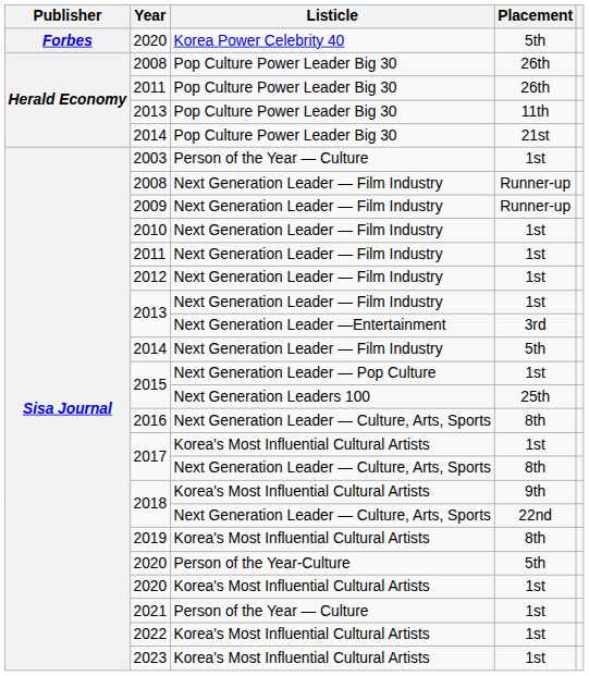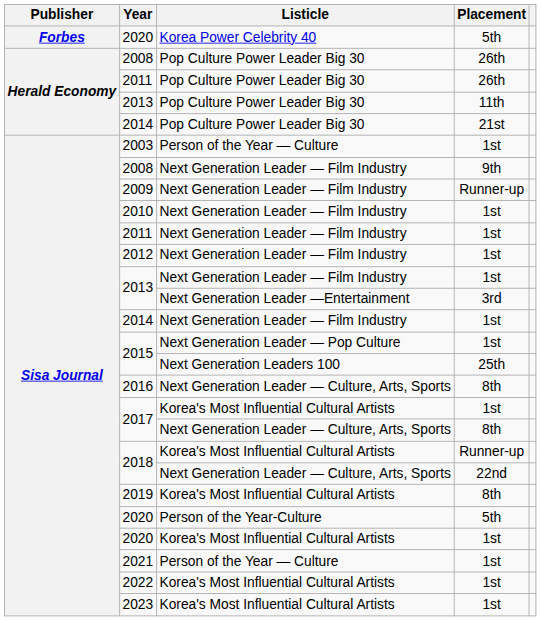 <table class="wikitable plainrowheaders sortable" style="margin-right: 0;">
 <tr>
 <th scope="col">Publisher</th>
 <th scope="col">Year</th>
 <th scope="col">Listicle</th>
 <th scope="col">Placement</th>
 <th scope="col" class="unsortable"></th>
 </tr>
 <tr>
 <th scope="row"><em><a href='#'>Forbes</a></em></th>
 <td>2020</td>
 <td><a href='#'>Korea Power Celebrity 40</a></td>
 <td style="text-align:center;">5th</td>
 <td style="text-align:center;"></td>
 </tr>
 <tr>
 <th rowspan="4" scope="row"><em>Herald Economy</em></th>
 <td>2008</td>
 <td>Pop Culture Power Leader Big 30</td>
 <td style="text-align:center;">26th</td>
 <td></td>
 </tr>
 <tr>
 <td>2011</td>
 <td>Pop Culture Power Leader Big 30</td>
 <td style="text-align:center;">26th</td>
 <td></td>
 </tr>
 <tr>
 <td>2013</td>
 <td>Pop Culture Power Leader Big 30</td>
 <td style="text-align:center;">11th</td>
 <td></td>
 </tr>
 <tr>
 <td>2014</td>
 <td>Pop Culture Power Leader Big 30</td>
 <td style="text-align:center;">21st</td>
 <td></td>
 </tr>
 <tr>
 <th rowspan="22" scope="row"><em><a href='#'>Sisa Journal</a></em></th>
 <td>2003</td>
 <td>Person of the Year — Culture</td>
 <td style="text-align:center;">1st</td>
 <td></td>
 </tr>
 <tr>
 <td>2008</td>
 <td>Next Generation Leader — Film Industry</td>
-<td style="text-align:center;">Runner-up</td>
+<td style="text-align:center;">9th</td>
 <td></td>
 </tr>
 <tr>
 <td>2009</td>
 <td>Next Generation Leader — Film Industry</td>
 <td style="text-align:center;">Runner-up</td>
 <td></td>
 </tr>
 <tr>
 <td>2010</td>
 <td>Next Generation Leader — Film Industry</td>
 <td style="text-align:center;">1st</td>
 <td></td>
 </tr>
 <tr>
 <td>2011</td>
 <td>Next Generation Leader — Film Industry</td>
 <td style="text-align:center;">1st</td>
 <td></td>
 </tr>
 <tr>
 <td>2012</td>
 <td>Next Generation Leader — Film Industry</td>
 <td style="text-align:center;">1st</td>
 <td></td>
 </tr>
 <tr>
 <td rowspan="2">2013</td>
 <td>Next Generation Leader — Film Industry</td>
 <td style="text-align:center;">1st</td>
 <td></td>
 </tr>
 <tr>
 <td>Next Generation Leader —Entertainment</td>
 <td style="text-align:center;">3rd</td>
 <td></td>
 </tr>
 <tr>
 <td>2014</td>
 <td>Next Generation Leader — Film Industry</td>
-<td style="text-align:center;">5th</td>
+<td style="text-align:center;">1st</td>
 <td></td>
 </tr>
 <tr>
 <td rowspan="2">2015</td>
 <td>Next Generation Leader — Pop Culture</td>
 <td style="text-align:center;">1st</td>
 <td></td>
 </tr>
 <tr>
 <td>Next Generation Leaders 100</td>
 <td style="text-align:center;">25th</td>
 <td></td>
 </tr>
 <tr>
 <td>2016</td>
 <td>Next Generation Leader — Culture, Arts, Sports</td>
 <td style="text-align:center;">8th</td>
 <td></td>
 </tr>
 <tr>
 <td rowspan="2">2017</td>
 <td>Korea's Most Influential Cultural Artists</td>
 <td style="text-align:center;">1st</td>
 <td></td>
 </tr>
 <tr>
 <td>Next Generation Leader — Culture, Arts, Sports</td>
 <td style="text-align:center;">8th</td>
 <td></td>
 </tr>
 <tr>
 <td rowspan="2">2018</td>
 <td>Korea's Most Influential Cultural Artists</td>
-<td style="text-align:center;">9th</td>
+<td style="text-align:center;">Runner-up</td>
 <td></td>
 </tr>
 <tr>
 <td>Next Generation Leader — Culture, Arts, Sports</td>
 <td style="text-align:center;">22nd</td>
 <td></td>
 </tr>
 <tr>
 <td>2019</td>
 <td>Korea's Most Influential Cultural Artists</td>
 <td style="text-align:center;">8th</td>
 <td></td>
 </tr>
 <tr>
 <td>2020</td>
 <td>Person of the Year-Culture</td>
 <td style="text-align:center;">5th</td>
 <td></td>
 </tr>
 <tr>
 <td>2020</td>
 <td>Korea's Most Influential Cultural Artists</td>
 <td style="text-align:center;">1st</td>
 <td></td>
 </tr>
 <tr>
 <td>2021</td>
 <td>Person of the Year — Culture</td>
 <td style="text-align:center;">1st</td>
 <td></td>
 </tr>
 <tr>
 <td>2022</td>
 <td>Korea's Most Influential Cultural Artists</td>
 <td style="text-align:center;">1st</td>
 <td></td>
 </tr>
 <tr>
 <td>2023</td>
 <td>Korea's Most Influential Cultural Artists</td>
 <td style="text-align:center;">1st</td>
 <td></td>
 </tr>
 </table>
